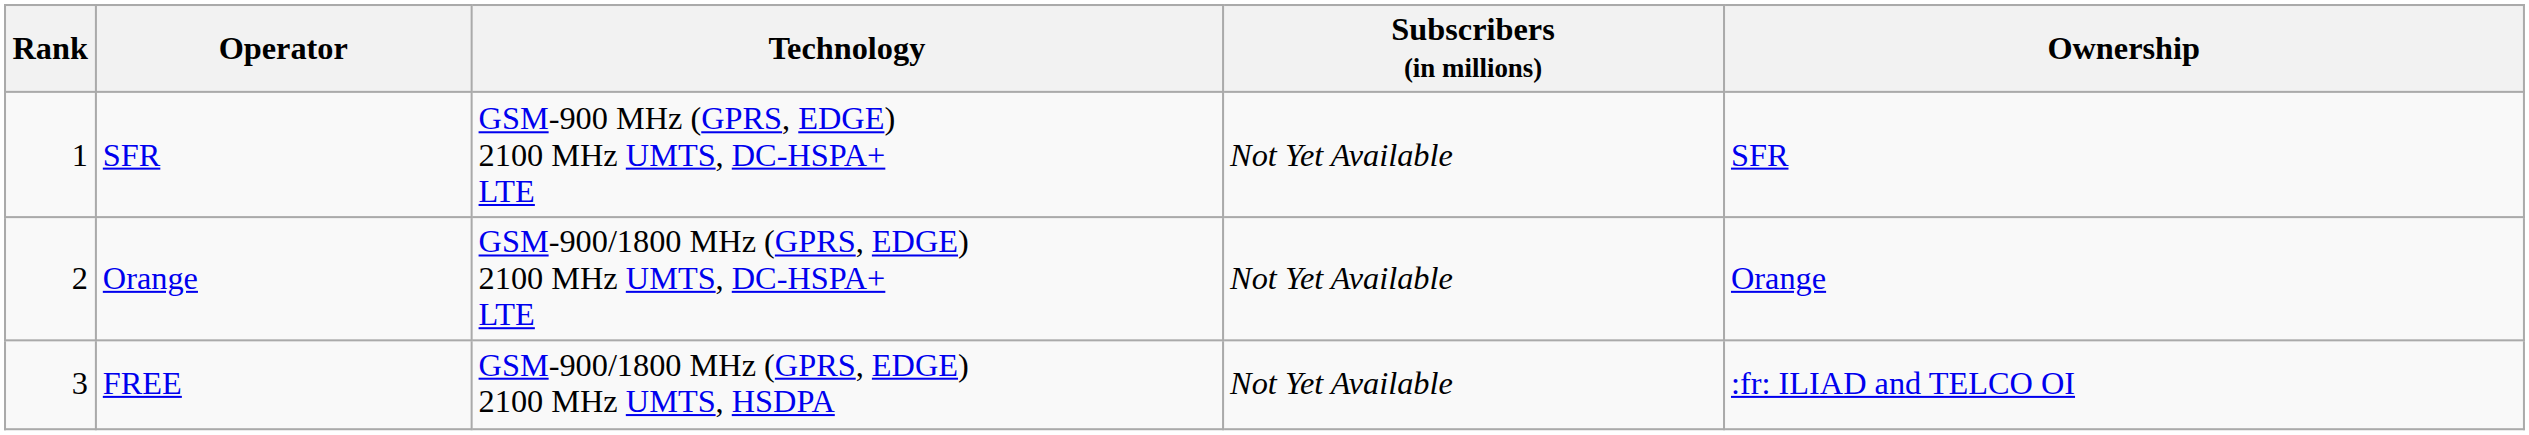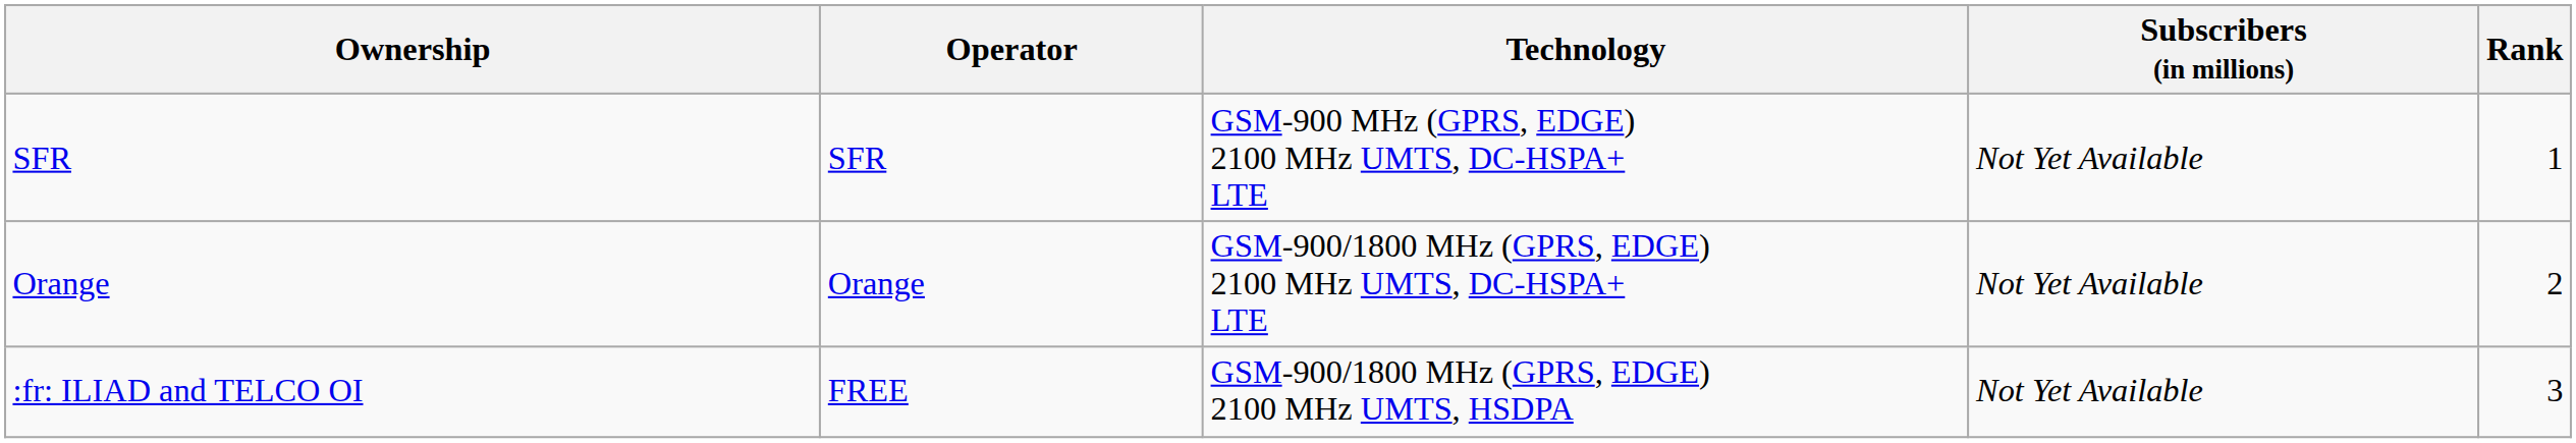 <table class="wikitable">
 <tr>
-<th style="width:3%;">Rank</th>
+<th style="width:32%;">Ownership</th>
 <th style="width:15%;">Operator</th>
 <th style="width:30%;">Technology</th>
 <th style="width:20%;">Subscribers<br><small>(in millions)</small></th>
-<th style="width:32%;">Ownership</th>
+<th style="width:3%;">Rank</th>
 </tr>
 <tr>
-<td align=right>1</td>
+<td><a href='#'>SFR</a></td>
 <td><a href='#'>SFR</a></td>
 <td><a href='#'>GSM</a>-900 MHz (<a href='#'>GPRS</a>, <a href='#'>EDGE</a>)<br>2100 MHz <a href='#'>UMTS</a>, <a href='#'>DC-HSPA+</a><br><a href='#'>LTE</a></td>
 <td><em>Not Yet Available</em></td>
-<td><a href='#'>SFR</a></td>
+<td align=right>1</td>
 </tr>
 <tr>
-<td align=right>2</td>
+<td><a href='#'>Orange</a></td>
 <td><a href='#'>Orange</a></td>
 <td><a href='#'>GSM</a>-900/1800 MHz (<a href='#'>GPRS</a>, <a href='#'>EDGE</a>)<br>2100 MHz <a href='#'>UMTS</a>, <a href='#'>DC-HSPA+</a><br><a href='#'>LTE</a></td>
 <td><em>Not Yet Available</em></td>
-<td><a href='#'>Orange</a></td>
+<td align=right>2</td>
 </tr>
 <tr>
-<td align=right>3</td>
+<td><a href='#'>:fr: ILIAD and TELCO OI</a></td>
 <td><a href='#'>FREE</a></td>
 <td><a href='#'>GSM</a>-900/1800 MHz (<a href='#'>GPRS</a>, <a href='#'>EDGE</a>)<br>2100 MHz <a href='#'>UMTS</a>, <a href='#'>HSDPA</a></td>
 <td><em>Not Yet Available</em></td>
-<td><a href='#'>:fr: ILIAD and TELCO OI</a></td>
+<td align=right>3</td>
 </tr>
 </table>
